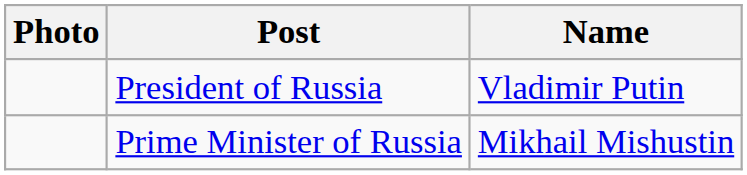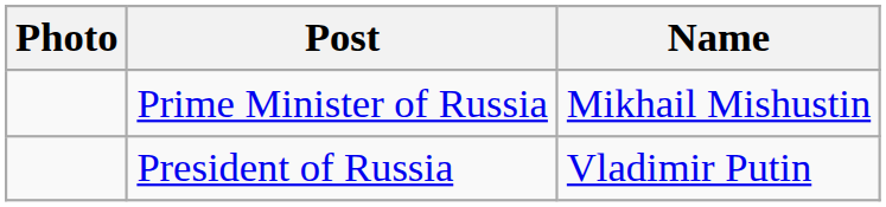 <table class=wikitable>
 <tr>
 <th>Photo</th>
 <th>Post</th>
 <th>Name</th>
 </tr>
 <tr>
 <td></td>
+<td><a href='#'>Prime Minister of Russia</a></td>
+<td><a href='#'>Mikhail Mishustin</a></td>
+</tr>
+<tr>
+<td></td>
 <td><a href='#'>President of Russia</a></td>
 <td><a href='#'>Vladimir Putin</a></td>
 </tr>
-<tr>
-<td></td>
-<td><a href='#'>Prime Minister of Russia</a></td>
-<td><a href='#'>Mikhail Mishustin</a></td>
-</tr>
 </table>
